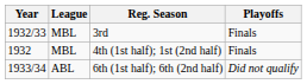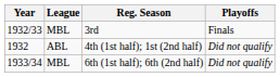 <table class="wikitable">
 <tr>
 <th>Year</th>
 <th>League</th>
 <th>Reg. Season</th>
 <th>Playoffs</th>
 </tr>
 <tr>
 <td>1932/33</td>
 <td>MBL</td>
 <td>3rd</td>
 <td>Finals</td>
 </tr>
 <tr>
 <td>1932</td>
-<td>MBL</td>
+<td>ABL</td>
 <td>4th (1st half); 1st (2nd half)</td>
-<td>Finals</td>
+<td><em>Did not qualify</em></td>
 </tr>
 <tr>
 <td>1933/34</td>
-<td>ABL</td>
+<td>MBL</td>
 <td>6th (1st half); 6th (2nd half)</td>
 <td><em>Did not qualify</em></td>
 </tr>
 </table>
